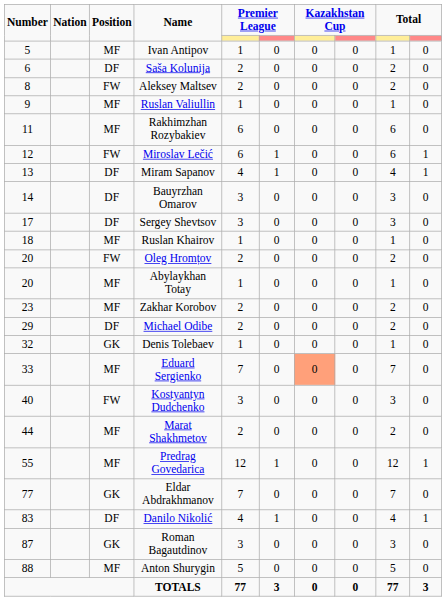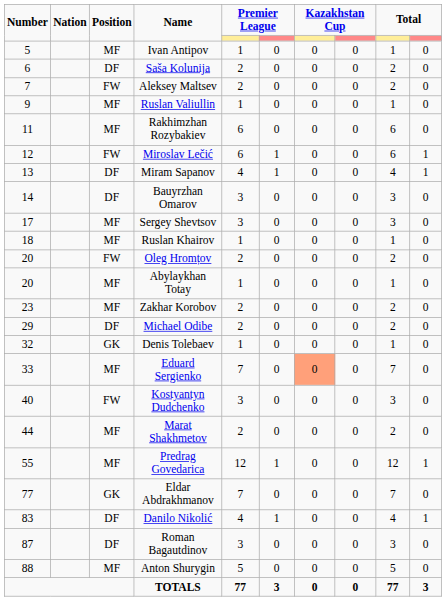 <table class="wikitable" style="text-align:center;">
 <tr>
 <td rowspan="2"  style="width:5%; text-align:center;"><strong>Number</strong></td>
 <td rowspan="2"  style="width:5%; text-align:center;"><strong>Nation</strong></td>
 <td rowspan="2"  style="width:5%; text-align:center;"><strong>Position</strong></td>
 <td rowspan="2"  style="width:20%; text-align:center;"><strong>Name</strong></td>
 <td colspan="2" style="text-align:center;"><strong><a href='#'>Premier League</a></strong></td>
 <td colspan="2" style="text-align:center;"><strong><a href='#'>Kazakhstan Cup</a></strong></td>
 <td colspan="2" style="text-align:center;"><strong>Total</strong></td>
 </tr>
 <tr>
 <th style="width:60px; background:#fe9;"></th>
 <th style="width:60px; background:#ff8888;"></th>
 <th style="width:60px; background:#fe9;"></th>
 <th style="width:60px; background:#ff8888;"></th>
 <th style="width:60px; background:#fe9;"></th>
 <th style="width:60px; background:#ff8888;"></th>
 </tr>
 <tr>
 <td>5</td>
 <td></td>
 <td>MF</td>
 <td>Ivan Antipov</td>
 <td>1</td>
 <td>0</td>
 <td>0</td>
 <td>0</td>
 <td>1</td>
 <td>0</td>
 </tr>
 <tr>
 <td>6</td>
 <td></td>
 <td>DF</td>
 <td><a href='#'>Saša Kolunija</a></td>
 <td>2</td>
 <td>0</td>
 <td>0</td>
 <td>0</td>
 <td>2</td>
 <td>0</td>
 </tr>
 <tr>
-<td>8</td>
+<td>7</td>
 <td></td>
 <td>FW</td>
 <td>Aleksey Maltsev</td>
 <td>2</td>
 <td>0</td>
 <td>0</td>
 <td>0</td>
 <td>2</td>
 <td>0</td>
 </tr>
 <tr>
 <td>9</td>
 <td></td>
 <td>MF</td>
 <td><a href='#'>Ruslan Valiullin</a></td>
 <td>1</td>
 <td>0</td>
 <td>0</td>
 <td>0</td>
 <td>1</td>
 <td>0</td>
 </tr>
 <tr>
 <td>11</td>
 <td></td>
 <td>MF</td>
 <td>Rakhimzhan Rozybakiev</td>
 <td>6</td>
 <td>0</td>
 <td>0</td>
 <td>0</td>
 <td>6</td>
 <td>0</td>
 </tr>
 <tr>
 <td>12</td>
 <td></td>
 <td>FW</td>
 <td><a href='#'>Miroslav Lečić</a></td>
 <td>6</td>
 <td>1</td>
 <td>0</td>
 <td>0</td>
 <td>6</td>
 <td>1</td>
 </tr>
 <tr>
 <td>13</td>
 <td></td>
 <td>DF</td>
 <td>Miram Sapanov</td>
 <td>4</td>
 <td>1</td>
 <td>0</td>
 <td>0</td>
 <td>4</td>
 <td>1</td>
 </tr>
 <tr>
 <td>14</td>
 <td></td>
 <td>DF</td>
 <td>Bauyrzhan Omarov</td>
 <td>3</td>
 <td>0</td>
 <td>0</td>
 <td>0</td>
 <td>3</td>
 <td>0</td>
 </tr>
 <tr>
 <td>17</td>
 <td></td>
-<td>DF</td>
+<td>MF</td>
 <td>Sergey Shevtsov</td>
 <td>3</td>
 <td>0</td>
 <td>0</td>
 <td>0</td>
 <td>3</td>
 <td>0</td>
 </tr>
 <tr>
 <td>18</td>
 <td></td>
 <td>MF</td>
 <td>Ruslan Khairov</td>
 <td>1</td>
 <td>0</td>
 <td>0</td>
 <td>0</td>
 <td>1</td>
 <td>0</td>
 </tr>
 <tr>
 <td>20</td>
 <td></td>
 <td>FW</td>
 <td><a href='#'>Oleg Hromțov</a></td>
 <td>2</td>
 <td>0</td>
 <td>0</td>
 <td>0</td>
 <td>2</td>
 <td>0</td>
 </tr>
 <tr>
 <td>20</td>
 <td></td>
 <td>MF</td>
 <td>Abylaykhan Totay</td>
 <td>1</td>
 <td>0</td>
 <td>0</td>
 <td>0</td>
 <td>1</td>
 <td>0</td>
 </tr>
 <tr>
 <td>23</td>
 <td></td>
 <td>MF</td>
 <td>Zakhar Korobov</td>
 <td>2</td>
 <td>0</td>
 <td>0</td>
 <td>0</td>
 <td>2</td>
 <td>0</td>
 </tr>
 <tr>
 <td>29</td>
 <td></td>
 <td>DF</td>
 <td><a href='#'>Michael Odibe</a></td>
 <td>2</td>
 <td>0</td>
 <td>0</td>
 <td>0</td>
 <td>2</td>
 <td>0</td>
 </tr>
 <tr>
 <td>32</td>
 <td></td>
 <td>GK</td>
 <td>Denis Tolebaev</td>
 <td>1</td>
 <td>0</td>
 <td>0</td>
 <td>0</td>
 <td>1</td>
 <td>0</td>
 </tr>
 <tr>
 <td>33</td>
 <td></td>
 <td>MF</td>
 <td><a href='#'>Eduard Sergienko</a></td>
 <td>7</td>
 <td>0</td>
 <td style="background: lightsalmon;">0</td>
 <td>0</td>
 <td>7</td>
 <td>0</td>
 </tr>
 <tr>
 <td>40</td>
 <td></td>
 <td>FW</td>
 <td><a href='#'>Kostyantyn Dudchenko</a></td>
 <td>3</td>
 <td>0</td>
 <td>0</td>
 <td>0</td>
 <td>3</td>
 <td>0</td>
 </tr>
 <tr>
 <td>44</td>
 <td></td>
 <td>MF</td>
 <td><a href='#'>Marat Shakhmetov</a></td>
 <td>2</td>
 <td>0</td>
 <td>0</td>
 <td>0</td>
 <td>2</td>
 <td>0</td>
 </tr>
 <tr>
 <td>55</td>
 <td></td>
 <td>MF</td>
 <td><a href='#'>Predrag Govedarica</a></td>
 <td>12</td>
 <td>1</td>
 <td>0</td>
 <td>0</td>
 <td>12</td>
 <td>1</td>
 </tr>
 <tr>
 <td>77</td>
 <td></td>
 <td>GK</td>
 <td>Eldar Abdrakhmanov</td>
 <td>7</td>
 <td>0</td>
 <td>0</td>
 <td>0</td>
 <td>7</td>
 <td>0</td>
 </tr>
 <tr>
 <td>83</td>
 <td></td>
 <td>DF</td>
 <td><a href='#'>Danilo Nikolić</a></td>
 <td>4</td>
 <td>1</td>
 <td>0</td>
 <td>0</td>
 <td>4</td>
 <td>1</td>
 </tr>
 <tr>
 <td>87</td>
 <td></td>
-<td>GK</td>
+<td>DF</td>
 <td>Roman Bagautdinov</td>
 <td>3</td>
 <td>0</td>
 <td>0</td>
 <td>0</td>
 <td>3</td>
 <td>0</td>
 </tr>
 <tr>
 <td>88</td>
 <td></td>
 <td>MF</td>
 <td>Anton Shurygin</td>
 <td>5</td>
 <td>0</td>
 <td>0</td>
 <td>0</td>
 <td>5</td>
 <td>0</td>
 </tr>
 <tr>
 <td colspan="3"></td>
 <td><strong>TOTALS</strong></td>
 <td><strong>77</strong></td>
 <td><strong>3</strong></td>
 <td><strong>0</strong></td>
 <td><strong>0</strong></td>
 <td><strong>77</strong></td>
 <td><strong>3</strong></td>
 </tr>
 </table>
